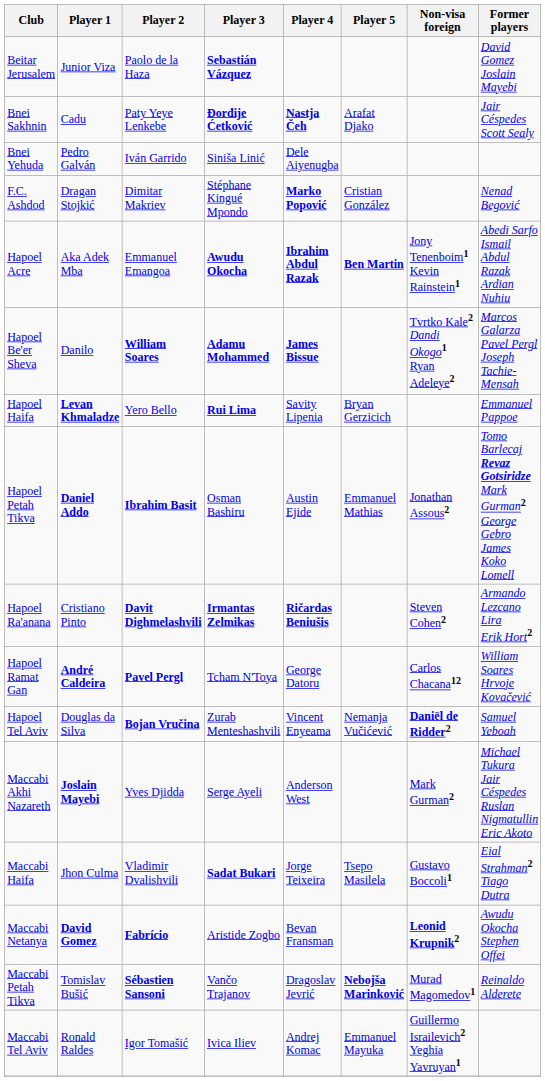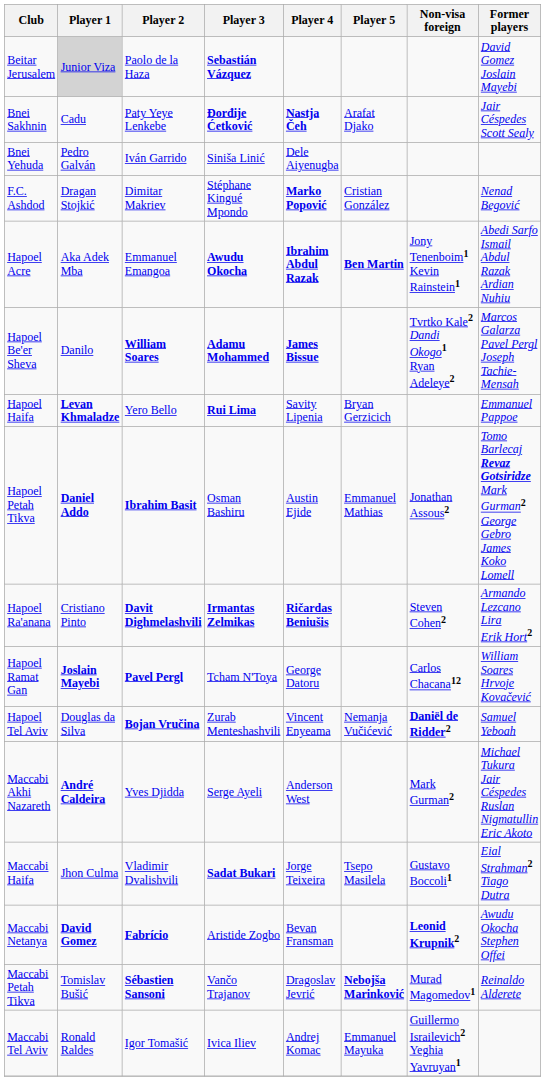 <table class="wikitable">
 <tr>
 <th width="170">Club</th>
 <th width="170">Player 1</th>
 <th width="170">Player 2</th>
 <th width="170">Player 3</th>
 <th width="170">Player 4</th>
 <th width="170">Player 5</th>
 <th width="170">Non-visa foreign</th>
 <th width="170">Former players</th>
 </tr>
 <tr>
 <td><a href='#'>Beitar Jerusalem</a></td>
-<td> <a href='#'>Junior Viza</a></td>
+<td style="background: lightgrey;"> <a href='#'>Junior Viza</a></td>
 <td> <a href='#'>Paolo de la Haza</a></td>
 <td> <strong><a href='#'>Sebastián Vázquez</a></strong></td>
 <td></td>
 <td></td>
 <td></td>
 <td> <em><a href='#'>David Gomez</a></em><br>  <em><a href='#'>Joslain Mayebi</a></em></td>
 </tr>
 <tr>
 <td><a href='#'>Bnei Sakhnin</a></td>
 <td> <a href='#'>Cadu</a></td>
 <td> <a href='#'>Paty Yeye Lenkebe</a></td>
 <td> <strong><a href='#'>Đorđije Ćetković</a></strong></td>
 <td> <strong><a href='#'>Nastja Čeh</a></strong></td>
 <td> <a href='#'>Arafat Djako</a></td>
 <td></td>
 <td> <em><a href='#'>Jair Céspedes</a></em><br>  <em><a href='#'>Scott Sealy</a></em></td>
 </tr>
 <tr>
 <td><a href='#'>Bnei Yehuda</a></td>
 <td> <a href='#'>Pedro Galván</a></td>
 <td> <a href='#'>Iván Garrido</a></td>
 <td> <a href='#'>Siniša Linić</a></td>
 <td> <a href='#'>Dele Aiyenugba</a></td>
 <td></td>
 <td></td>
 <td></td>
 </tr>
 <tr>
 <td><a href='#'>F.C. Ashdod</a></td>
 <td> <a href='#'>Dragan Stojkić</a></td>
 <td> <a href='#'>Dimitar Makriev</a></td>
 <td> <a href='#'>Stéphane Kingué Mpondo</a></td>
 <td> <strong><a href='#'>Marko Popović</a></strong></td>
 <td> <a href='#'>Cristian González</a></td>
 <td></td>
 <td> <em><a href='#'>Nenad Begović</a></em></td>
 </tr>
 <tr>
 <td><a href='#'>Hapoel Acre</a></td>
 <td> <a href='#'>Aka Adek Mba</a></td>
 <td> <a href='#'>Emmanuel Emangoa</a></td>
 <td> <strong><a href='#'>Awudu Okocha</a></strong></td>
 <td> <strong><a href='#'>Ibrahim Abdul Razak</a></strong></td>
 <td> <strong><a href='#'>Ben Martin</a></strong></td>
 <td> <a href='#'>Jony Tenenboim</a><sup><strong>1</strong></sup><br>  <a href='#'>Kevin Rainstein</a><sup><strong>1</strong></sup></td>
 <td> <em><a href='#'>Abedi Sarfo</a></em><br>  <em><a href='#'>Ismail Abdul Razak</a></em><br>  <em><a href='#'>Ardian Nuhiu</a></em></td>
 </tr>
 <tr>
 <td><a href='#'>Hapoel Be'er Sheva</a></td>
 <td> <a href='#'>Danilo</a></td>
 <td> <strong><a href='#'>William Soares</a></strong></td>
 <td> <strong><a href='#'>Adamu Mohammed</a></strong></td>
 <td> <strong><a href='#'>James Bissue</a></strong></td>
 <td></td>
 <td> <a href='#'>Tvrtko Kale</a><sup><strong>2</strong></sup><br>  <em><a href='#'>Dandi Okogo</a></em><sup><strong>1</strong></sup><br>  <a href='#'>Ryan Adeleye</a><sup><strong>2</strong></sup></td>
 <td> <em><a href='#'>Marcos Galarza</a></em> <br>  <em><a href='#'>Pavel Pergl</a></em> <br>  <em><a href='#'>Joseph Tachie-Mensah</a></em></td>
 </tr>
 <tr>
 <td><a href='#'>Hapoel Haifa</a></td>
 <td> <strong><a href='#'>Levan Khmaladze</a></strong></td>
 <td> <a href='#'>Yero Bello</a></td>
 <td> <strong><a href='#'>Rui Lima</a></strong></td>
 <td> <a href='#'>Savity Lipenia</a></td>
 <td> <a href='#'>Bryan Gerzicich</a></td>
 <td></td>
 <td> <em><a href='#'>Emmanuel Pappoe</a></em></td>
 </tr>
 <tr>
 <td><a href='#'>Hapoel Petah Tikva</a></td>
 <td> <strong><a href='#'>Daniel Addo</a></strong></td>
 <td> <strong><a href='#'>Ibrahim Basit</a></strong></td>
 <td> <a href='#'>Osman Bashiru</a></td>
 <td> <a href='#'>Austin Ejide</a></td>
 <td> <a href='#'>Emmanuel Mathias</a></td>
 <td> <a href='#'>Jonathan Assous</a><sup><strong>2</strong></sup></td>
 <td> <em><a href='#'>Tomo Barlecaj</a></em> <br>  <strong><em><a href='#'>Revaz Gotsiridze</a></em></strong> <br>  <em><a href='#'>Mark Gurman</a></em><sup><strong>2</strong></sup><br>  <em><a href='#'>George Gebro</a></em> <br>  <em><a href='#'>James Koko Lomell</a></em></td>
 </tr>
 <tr>
 <td><a href='#'>Hapoel Ra'anana</a></td>
 <td> <a href='#'>Cristiano Pinto</a></td>
 <td> <strong><a href='#'>Davit Dighmelashvili</a></strong></td>
 <td> <strong><a href='#'>Irmantas Zelmikas</a></strong></td>
 <td> <strong><a href='#'>Ričardas Beniušis</a></strong></td>
 <td></td>
 <td> <a href='#'>Steven Cohen</a><sup><strong>2</strong></sup></td>
 <td> <em><a href='#'>Armando Lezcano</a></em> <br>  <em><a href='#'>Lira</a></em> <br>  <em><a href='#'>Erik Hort</a></em><sup><strong>2</strong></sup></td>
 </tr>
 <tr>
 <td><a href='#'>Hapoel Ramat Gan</a></td>
-<td> <strong><a href='#'>André Caldeira</a></strong></td>
+<td> <strong><a href='#'>Joslain Mayebi</a></strong></td>
 <td> <strong><a href='#'>Pavel Pergl</a></strong></td>
 <td> <a href='#'>Tcham N'Toya</a></td>
 <td> <a href='#'>George Datoru</a></td>
 <td></td>
 <td> <a href='#'>Carlos Chacana</a><sup><strong>12</strong></sup></td>
 <td> <em><a href='#'>William Soares</a></em> <br>  <em><a href='#'>Hrvoje Kovačević</a></em></td>
 </tr>
 <tr>
 <td><a href='#'>Hapoel Tel Aviv</a></td>
 <td> <a href='#'>Douglas da Silva</a></td>
 <td> <strong><a href='#'>Bojan Vručina</a></strong></td>
 <td> <a href='#'>Zurab Menteshashvili</a></td>
 <td> <a href='#'>Vincent Enyeama</a></td>
 <td> <a href='#'>Nemanja Vučićević</a></td>
 <td> <strong><a href='#'>Daniël de Ridder</a></strong><sup><strong>2</strong></sup></td>
 <td> <em><a href='#'>Samuel Yeboah</a></em></td>
 </tr>
 <tr>
 <td><a href='#'>Maccabi Akhi Nazareth</a></td>
-<td> <strong><a href='#'>Joslain Mayebi</a></strong></td>
+<td> <strong><a href='#'>André Caldeira</a></strong></td>
 <td> <a href='#'>Yves Djidda</a></td>
 <td> <a href='#'>Serge Ayeli</a></td>
 <td> <a href='#'>Anderson West</a></td>
 <td></td>
 <td> <a href='#'>Mark Gurman</a><sup><strong>2</strong></sup></td>
 <td> <em><a href='#'>Michael Tukura</a></em> <br>  <em><a href='#'>Jair Céspedes</a></em> <br>  <em><a href='#'>Ruslan Nigmatullin</a></em> <br>  <em><a href='#'>Eric Akoto</a></em></td>
 </tr>
 <tr>
 <td><a href='#'>Maccabi Haifa</a></td>
 <td> <a href='#'>Jhon Culma</a></td>
 <td> <a href='#'>Vladimir Dvalishvili</a></td>
 <td> <strong><a href='#'>Sadat Bukari</a></strong></td>
 <td> <a href='#'>Jorge Teixeira</a></td>
 <td> <a href='#'>Tsepo Masilela</a></td>
 <td> <a href='#'>Gustavo Boccoli</a><sup><strong>1</strong></sup></td>
 <td> <em><a href='#'>Eial Strahman</a></em><sup><strong>2</strong></sup> <br>  <em><a href='#'>Tiago Dutra</a></em></td>
 </tr>
 <tr>
 <td><a href='#'>Maccabi Netanya</a></td>
 <td> <strong><a href='#'>David Gomez</a></strong></td>
 <td> <strong><a href='#'>Fabrício</a></strong></td>
 <td> <a href='#'>Aristide Zogbo</a></td>
 <td> <a href='#'>Bevan Fransman</a></td>
 <td></td>
 <td> <strong><a href='#'>Leonid Krupnik</a></strong><sup><strong>2</strong></sup></td>
 <td> <em><a href='#'>Awudu Okocha</a></em> <br>  <em><a href='#'>Stephen Offei</a></em></td>
 </tr>
 <tr>
 <td><a href='#'>Maccabi Petah Tikva</a></td>
 <td> <a href='#'>Tomislav Bušić</a></td>
 <td> <strong><a href='#'>Sébastien Sansoni</a></strong></td>
 <td> <a href='#'>Vančo Trajanov</a></td>
 <td> <a href='#'>Dragoslav Jevrić</a></td>
 <td> <strong><a href='#'>Nebojša Marinković</a></strong></td>
 <td> <a href='#'>Murad Magomedov</a><sup><strong>1</strong></sup></td>
 <td> <em><a href='#'>Reinaldo Alderete</a></em></td>
 </tr>
 <tr>
 <td><a href='#'>Maccabi Tel Aviv</a></td>
 <td> <a href='#'>Ronald Raldes</a></td>
 <td> <a href='#'>Igor Tomašić</a></td>
 <td> <a href='#'>Ivica Iliev</a></td>
 <td> <a href='#'>Andrej Komac</a></td>
 <td> <a href='#'>Emmanuel Mayuka</a></td>
 <td> <a href='#'>Guillermo Israilevich</a><sup><strong>2</strong></sup> <br>  <a href='#'>Yeghia Yavruyan</a><sup><strong>1</strong></sup></td>
 <td></td>
 </tr>
 <tr>
 </tr>
 </table>
